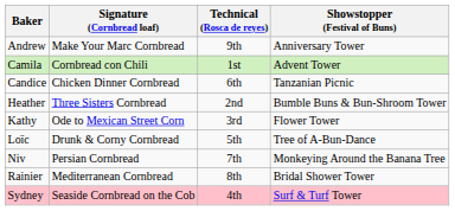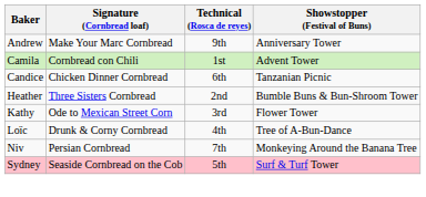 <table class="wikitable" style="text-align:center;">
 <tr>
 <th>Baker</th>
 <th>Signature<br><small>(<a href='#'>Cornbread</a> loaf)</small></th>
 <th>Technical<br><small>(<a href='#'>Rosca de reyes</a>)</small></th>
 <th>Showstopper<br><small>(Festival of Buns)</small></th>
 </tr>
 <tr>
 <td align="left">Andrew</td>
 <td align="left">Make Your Marc Cornbread</td>
 <td>9th</td>
 <td align="left">Anniversary Tower</td>
 </tr>
 <tr style="background:#d0f0c0;">
 <td align="left">Camila</td>
 <td align="left">Cornbread con Chili</td>
 <td>1st</td>
 <td align="left">Advent Tower</td>
 </tr>
 <tr>
 <td align="left">Candice</td>
 <td align="left">Chicken Dinner Cornbread</td>
 <td>6th</td>
 <td align="left">Tanzanian Picnic</td>
 </tr>
 <tr>
 <td align="left">Heather</td>
 <td align="left"><a href='#'>Three Sisters</a> Cornbread</td>
 <td>2nd</td>
 <td align="left">Bumble Buns & Bun-Shroom Tower</td>
 </tr>
 <tr>
 <td align="left">Kathy</td>
 <td align="left">Ode to <a href='#'>Mexican Street Corn</a></td>
 <td>3rd</td>
 <td align="left">Flower Tower</td>
 </tr>
 <tr>
 <td align="left">Loïc</td>
 <td align="left">Drunk & Corny Cornbread</td>
-<td>5th</td>
+<td>4th</td>
 <td align="left">Tree of A-Bun-Dance</td>
 </tr>
 <tr>
 <td align="left">Niv</td>
 <td align="left">Persian Cornbread</td>
 <td>7th</td>
 <td align="left">Monkeying Around the Banana Tree</td>
 </tr>
-<tr>
-<td align="left">Rainier</td>
-<td align="left">Mediterranean Cornbread</td>
-<td>8th</td>
-<td align="left">Bridal Shower Tower</td>
-</tr>
 <tr bgcolor=pink>
 <td align="left">Sydney</td>
 <td align="left">Seaside Cornbread on the Cob</td>
-<td>4th</td>
+<td>5th</td>
 <td align="left"><a href='#'>Surf & Turf</a> Tower</td>
 </tr>
 </table>
